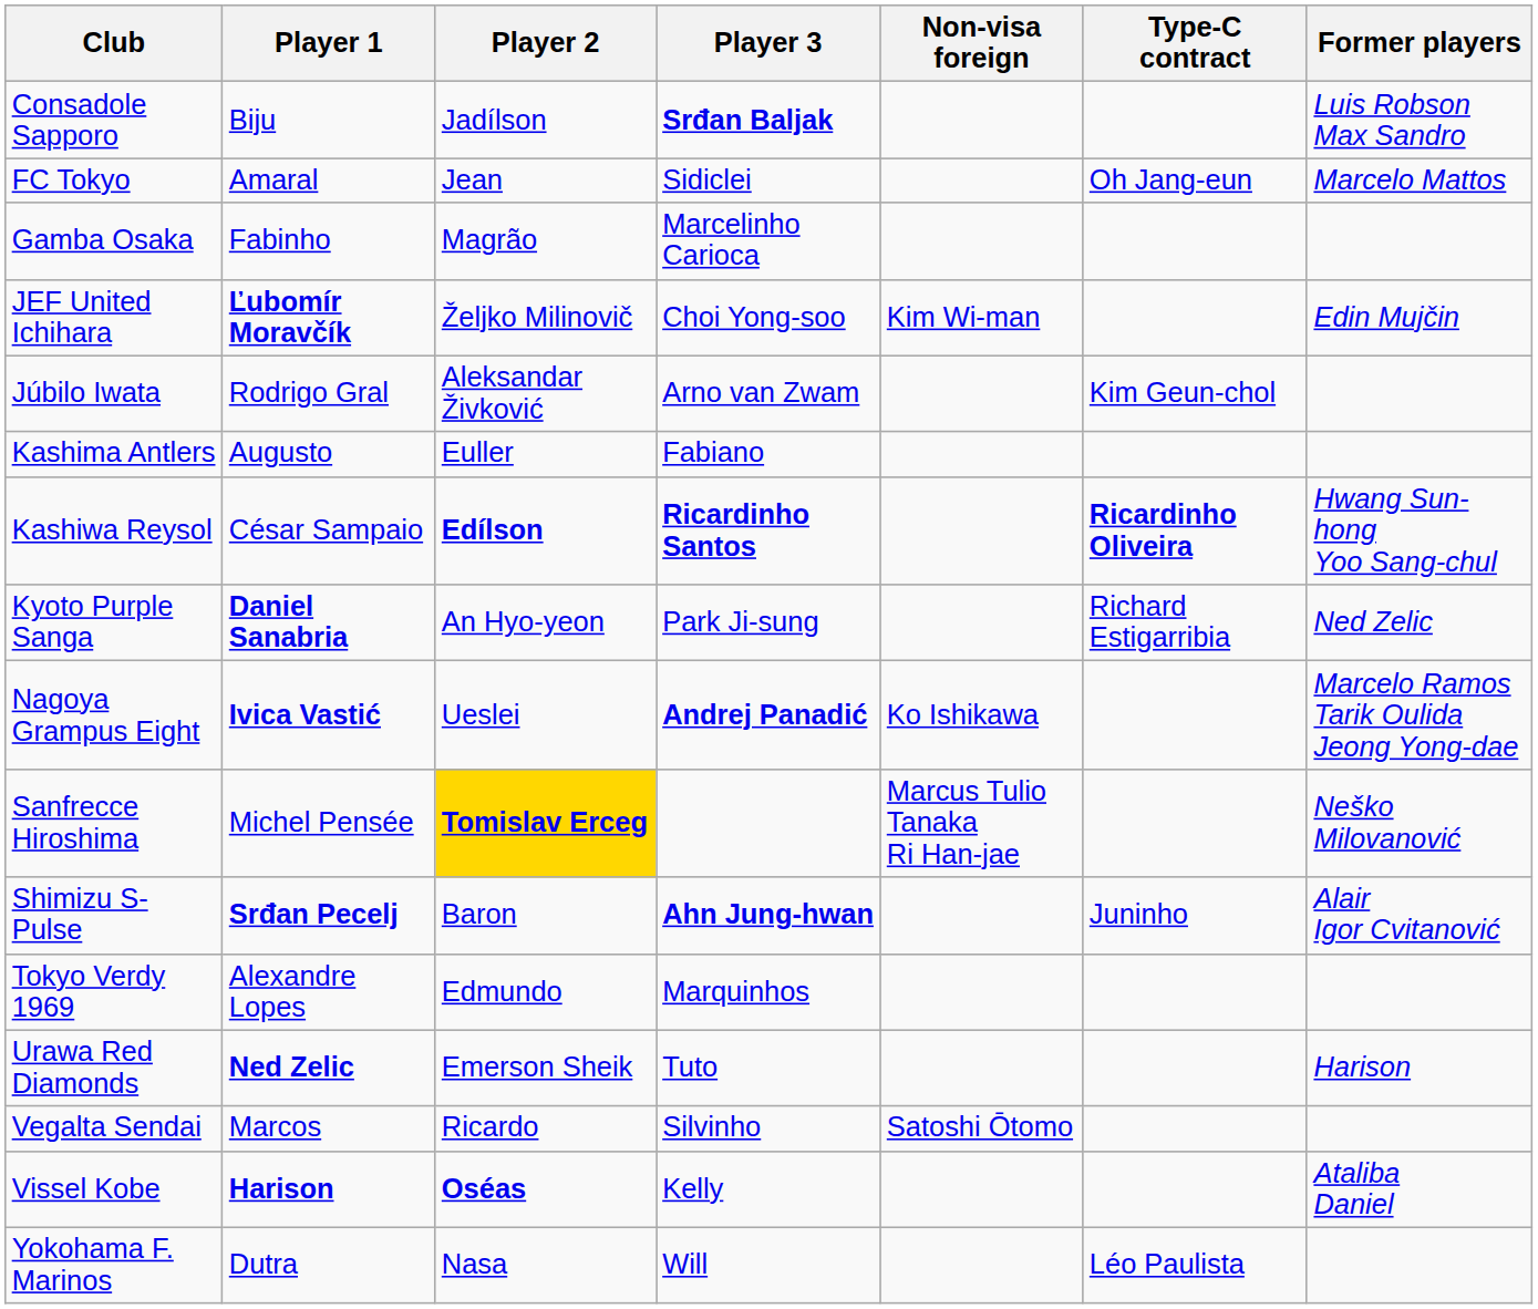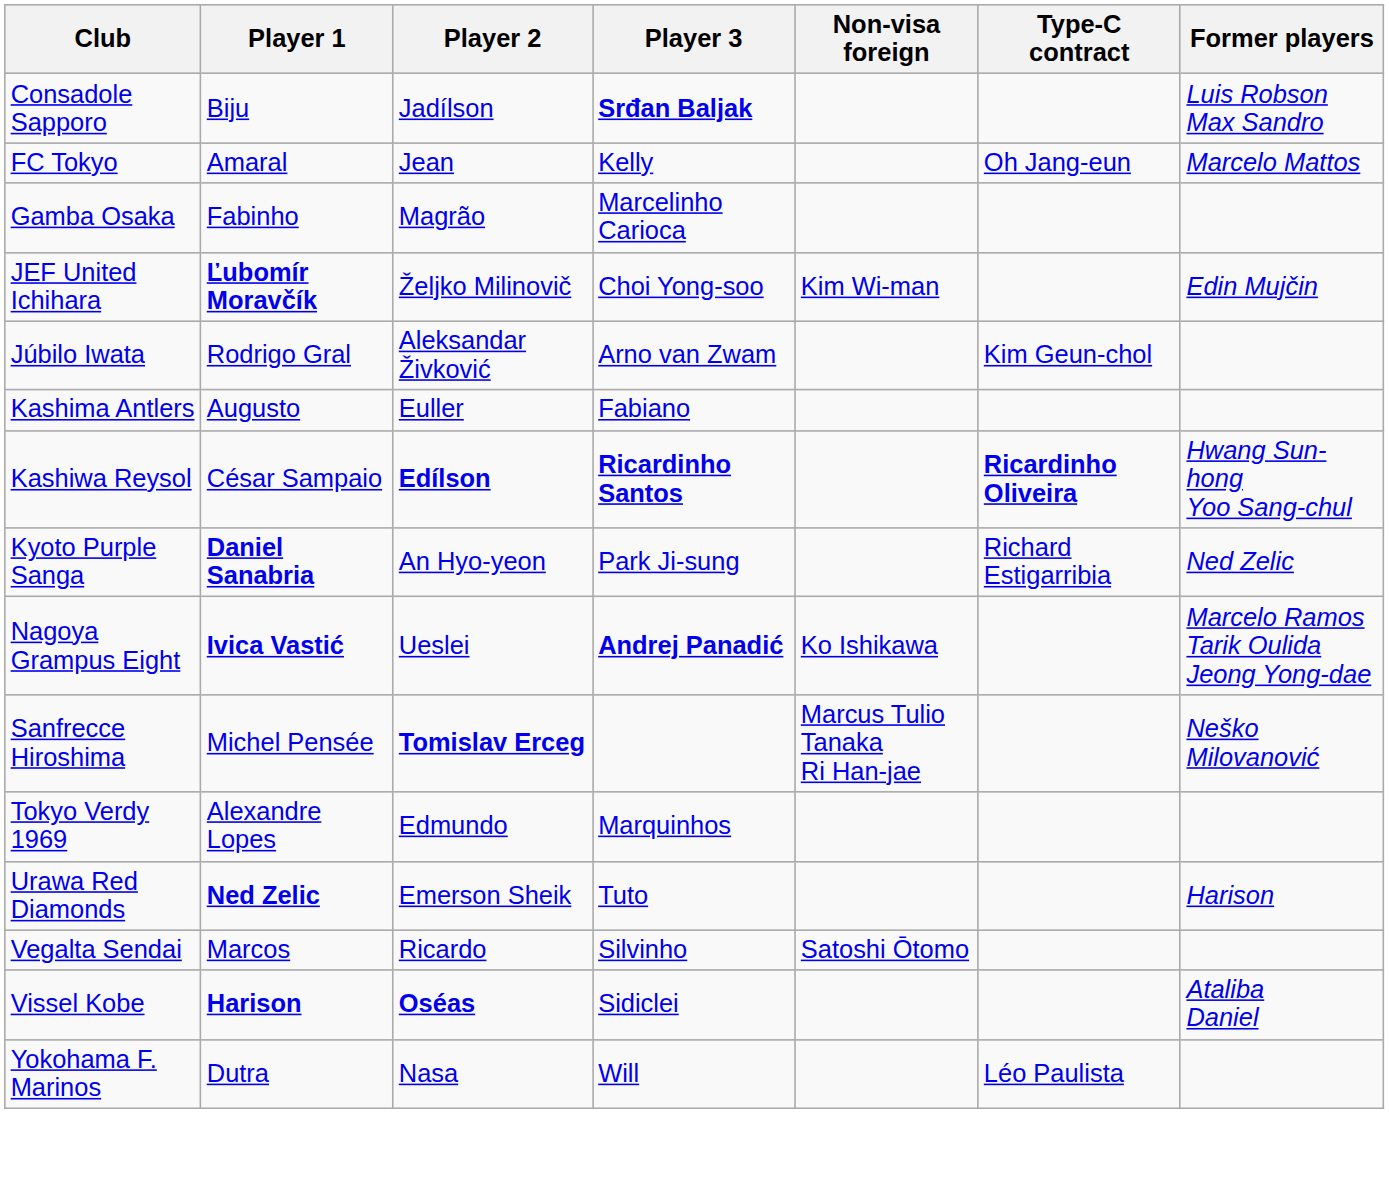 <table class="wikitable">
 <tr>
 <th width="170">Club</th>
 <th width="170">Player 1</th>
 <th width="170">Player 2</th>
 <th width="170">Player 3</th>
 <th width="170">Non-visa foreign</th>
 <th width="170">Type-C contract</th>
 <th width="170">Former players</th>
 </tr>
 <tr>
 <td><a href='#'>Consadole Sapporo</a></td>
 <td> <a href='#'>Biju</a></td>
 <td> <a href='#'>Jadílson</a></td>
 <td> <strong><a href='#'>Srđan Baljak</a></strong></td>
 <td></td>
 <td></td>
 <td> <em><a href='#'>Luis Robson</a></em><br> <em><a href='#'>Max Sandro</a></em></td>
 </tr>
 <tr>
 <td><a href='#'>FC Tokyo</a></td>
 <td> <a href='#'>Amaral</a></td>
 <td> <a href='#'>Jean</a></td>
-<td> <a href='#'>Sidiclei</a></td>
+<td> <a href='#'>Kelly</a></td>
 <td></td>
 <td> <a href='#'>Oh Jang-eun</a></td>
 <td> <em><a href='#'>Marcelo Mattos</a></em></td>
 </tr>
 <tr>
 <td><a href='#'>Gamba Osaka</a></td>
 <td> <a href='#'>Fabinho</a></td>
 <td> <a href='#'>Magrão</a></td>
 <td> <a href='#'>Marcelinho Carioca</a></td>
 <td></td>
 <td></td>
 <td></td>
 </tr>
 <tr>
 <td><a href='#'>JEF United Ichihara</a></td>
 <td> <strong><a href='#'>Ľubomír Moravčík</a></strong></td>
 <td> <a href='#'>Željko Milinovič</a></td>
 <td> <a href='#'>Choi Yong-soo</a></td>
 <td> <a href='#'>Kim Wi-man</a></td>
 <td></td>
 <td> <em><a href='#'>Edin Mujčin</a></em></td>
 </tr>
 <tr>
 <td><a href='#'>Júbilo Iwata</a></td>
 <td> <a href='#'>Rodrigo Gral</a></td>
 <td> <a href='#'>Aleksandar Živković</a></td>
 <td> <a href='#'>Arno van Zwam</a></td>
 <td></td>
 <td> <a href='#'>Kim Geun-chol</a></td>
 <td></td>
 </tr>
 <tr>
 <td><a href='#'>Kashima Antlers</a></td>
 <td> <a href='#'>Augusto</a></td>
 <td> <a href='#'>Euller</a></td>
 <td> <a href='#'>Fabiano</a></td>
 <td></td>
 <td></td>
 <td></td>
 </tr>
 <tr>
 <td><a href='#'>Kashiwa Reysol</a></td>
 <td> <a href='#'>César Sampaio</a></td>
 <td> <strong><a href='#'>Edílson</a></strong></td>
 <td> <strong><a href='#'>Ricardinho Santos</a></strong></td>
 <td></td>
 <td> <strong><a href='#'>Ricardinho Oliveira</a></strong></td>
 <td> <em><a href='#'>Hwang Sun-hong</a></em><br> <em><a href='#'>Yoo Sang-chul</a></em></td>
 </tr>
 <tr>
 <td><a href='#'>Kyoto Purple Sanga</a></td>
 <td> <strong><a href='#'>Daniel Sanabria</a></strong></td>
 <td> <a href='#'>An Hyo-yeon</a></td>
 <td> <a href='#'>Park Ji-sung</a></td>
 <td></td>
 <td> <a href='#'>Richard Estigarribia</a></td>
 <td> <em><a href='#'>Ned Zelic</a></em></td>
 </tr>
 <tr>
 <td><a href='#'>Nagoya Grampus Eight</a></td>
 <td> <strong><a href='#'>Ivica Vastić</a></strong></td>
 <td> <a href='#'>Ueslei</a></td>
 <td> <strong><a href='#'>Andrej Panadić</a></strong></td>
 <td> <a href='#'>Ko Ishikawa</a></td>
 <td></td>
 <td> <em><a href='#'>Marcelo Ramos</a></em><br> <em><a href='#'>Tarik Oulida</a></em><br> <em><a href='#'>Jeong Yong-dae</a></em></td>
 </tr>
 <tr>
 <td><a href='#'>Sanfrecce Hiroshima</a></td>
 <td> <a href='#'>Michel Pensée</a></td>
-<td style="background: gold;"> <strong><a href='#'>Tomislav Erceg</a></strong></td>
+<td> <strong><a href='#'>Tomislav Erceg</a></strong></td>
 <td></td>
 <td> <a href='#'>Marcus Tulio Tanaka</a><br> <a href='#'>Ri Han-jae</a></td>
 <td></td>
 <td> <em><a href='#'>Neško Milovanović</a></em></td>
-</tr>
-<tr>
-<td><a href='#'>Shimizu S-Pulse</a></td>
-<td> <strong><a href='#'>Srđan Pecelj</a></strong></td>
-<td> <a href='#'>Baron</a></td>
-<td> <strong><a href='#'>Ahn Jung-hwan</a></strong></td>
-<td></td>
-<td> <a href='#'>Juninho</a></td>
-<td> <em><a href='#'>Alair</a></em><br> <em><a href='#'>Igor Cvitanović</a></em></td>
 </tr>
 <tr>
 <td><a href='#'>Tokyo Verdy 1969</a></td>
 <td> <a href='#'>Alexandre Lopes</a></td>
 <td> <a href='#'>Edmundo</a></td>
 <td> <a href='#'>Marquinhos</a></td>
 <td></td>
 <td></td>
 <td></td>
 </tr>
 <tr>
 <td><a href='#'>Urawa Red Diamonds</a></td>
 <td> <strong><a href='#'>Ned Zelic</a></strong></td>
 <td> <a href='#'>Emerson Sheik</a></td>
 <td> <a href='#'>Tuto</a></td>
 <td></td>
 <td></td>
 <td> <em><a href='#'>Harison</a></em></td>
 </tr>
 <tr>
 <td><a href='#'>Vegalta Sendai</a></td>
 <td> <a href='#'>Marcos</a></td>
 <td> <a href='#'>Ricardo</a></td>
 <td> <a href='#'>Silvinho</a></td>
 <td> <a href='#'>Satoshi Ōtomo</a></td>
 <td></td>
 <td></td>
 </tr>
 <tr>
 <td><a href='#'>Vissel Kobe</a></td>
 <td> <strong><a href='#'>Harison</a></strong></td>
 <td> <strong><a href='#'>Oséas</a></strong></td>
-<td> <a href='#'>Kelly</a></td>
+<td> <a href='#'>Sidiclei</a></td>
 <td></td>
 <td></td>
 <td> <em><a href='#'>Ataliba</a></em><br> <em><a href='#'>Daniel</a></em></td>
 </tr>
 <tr>
 <td><a href='#'>Yokohama F. Marinos</a></td>
 <td> <a href='#'>Dutra</a></td>
 <td> <a href='#'>Nasa</a></td>
 <td> <a href='#'>Will</a></td>
 <td></td>
 <td> <a href='#'>Léo Paulista</a></td>
 <td></td>
 </tr>
 </table>
